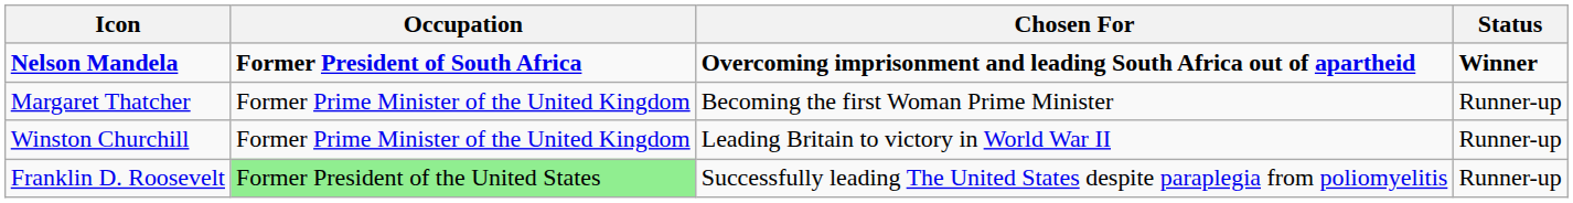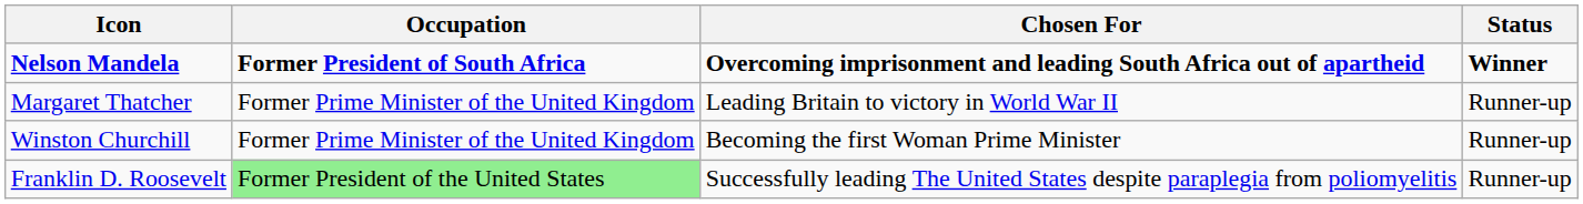 <table class="wikitable">
 <tr>
 <th>Icon</th>
 <th>Occupation</th>
 <th>Chosen For</th>
 <th>Status</th>
 </tr>
 <tr>
 <td><strong><a href='#'>Nelson Mandela</a></strong></td>
 <td><strong>Former <a href='#'>President of South Africa</a></strong></td>
 <td><strong>Overcoming imprisonment and leading South Africa out of <a href='#'>apartheid</a></strong></td>
 <td><strong>Winner</strong></td>
 </tr>
 <tr>
 <td><a href='#'>Margaret Thatcher</a></td>
 <td>Former <a href='#'>Prime Minister of the United Kingdom</a></td>
-<td>Becoming the first Woman Prime Minister</td>
+<td>Leading Britain to victory in <a href='#'>World War II</a></td>
 <td>Runner-up</td>
 </tr>
 <tr>
 <td><a href='#'>Winston Churchill</a></td>
 <td>Former <a href='#'>Prime Minister of the United Kingdom</a></td>
-<td>Leading Britain to victory in <a href='#'>World War II</a></td>
+<td>Becoming the first Woman Prime Minister</td>
 <td>Runner-up</td>
 </tr>
 <tr>
 <td><a href='#'>Franklin D. Roosevelt</a></td>
 <td style="background: lightgreen;">Former President of the United States</td>
 <td>Successfully leading <a href='#'>The United States</a> despite <a href='#'>paraplegia</a> from <a href='#'>poliomyelitis</a></td>
 <td>Runner-up</td>
 </tr>
 </table>
